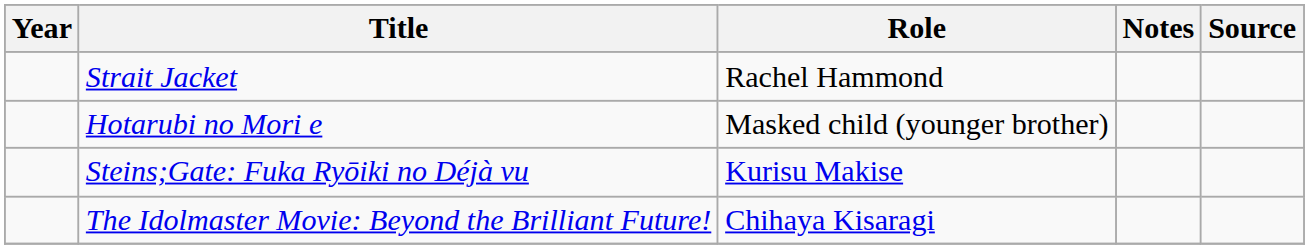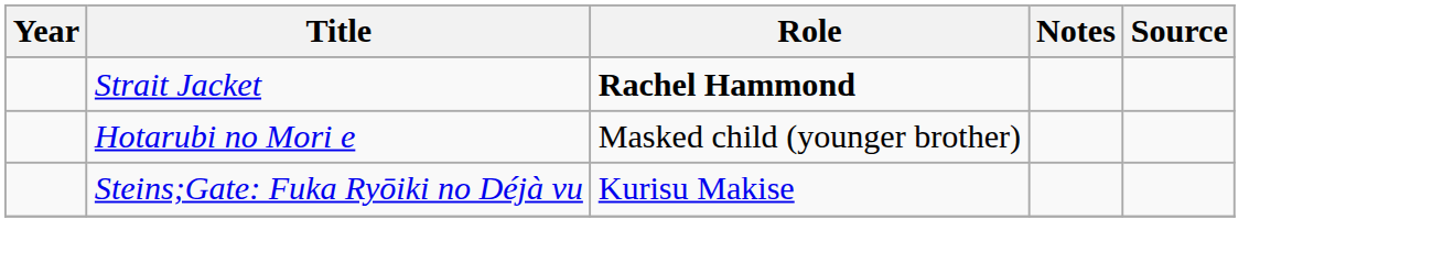 <table class="wikitable sortable plainrowheaders">
 <tr>
 <th>Year</th>
 <th>Title</th>
 <th>Role</th>
 <th class="unsortable">Notes</th>
 <th class="unsortable">Source</th>
 </tr>
 <tr>
 <td></td>
 <td><em><a href='#'>Strait Jacket</a></em></td>
-<td>Rachel Hammond</td>
+<td><strong>Rachel Hammond</strong></td>
 <td></td>
 <td></td>
 </tr>
 <tr>
 <td></td>
 <td><em><a href='#'>Hotarubi no Mori e</a></em></td>
 <td>Masked child (younger brother)</td>
 <td></td>
 <td></td>
 </tr>
 <tr>
 <td></td>
 <td><em><a href='#'>Steins;Gate: Fuka Ryōiki no Déjà vu</a></em></td>
 <td><a href='#'>Kurisu Makise</a></td>
 <td></td>
 <td></td>
 </tr>
 <tr>
-<td></td>
-<td><em><a href='#'>The Idolmaster Movie: Beyond the Brilliant Future!</a></em></td>
-<td><a href='#'>Chihaya Kisaragi</a></td>
-<td></td>
-<td></td>
-</tr>
-<tr>
 </tr>
 </table>
